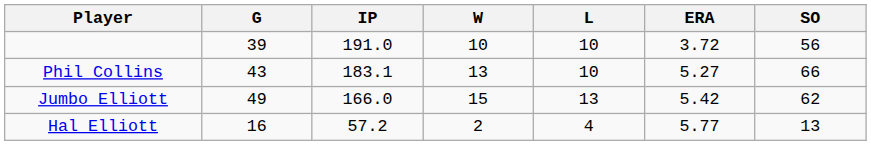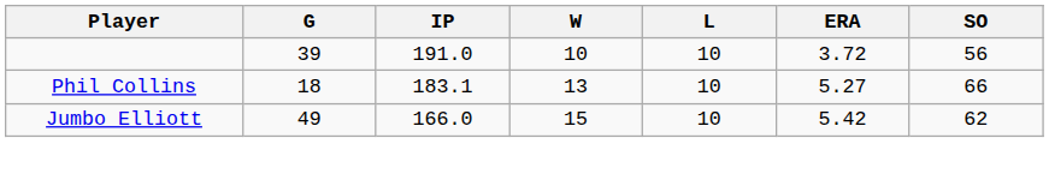 <table class="wikitable sortable">
 <tr>
 <th bgcolor="#DDDDFF" width="16%">Player</th>
 <th bgcolor="#DDDDFF" width="9%">G</th>
 <th bgcolor="#DDDDFF" width="9%">IP</th>
 <th bgcolor="#DDDDFF" width="9%">W</th>
 <th bgcolor="#DDDDFF" width="9%">L</th>
 <th bgcolor="#DDDDFF" width="9%">ERA</th>
 <th bgcolor="#DDDDFF" width="9%">SO</th>
 </tr>
 <tr align="center">
 <td></td>
 <td>39</td>
 <td>191.0</td>
 <td>10</td>
 <td>10</td>
 <td>3.72</td>
 <td>56</td>
 </tr>
 <tr align="center">
 <td><a href='#'>Phil Collins</a></td>
-<td>43</td>
+<td>18</td>
 <td>183.1</td>
 <td>13</td>
 <td>10</td>
 <td>5.27</td>
 <td>66</td>
 </tr>
 <tr align="center">
 <td><a href='#'>Jumbo Elliott</a></td>
 <td>49</td>
 <td>166.0</td>
 <td>15</td>
-<td>13</td>
+<td>10</td>
 <td>5.42</td>
 <td>62</td>
 </tr>
-<tr align="center">
-<td><a href='#'>Hal Elliott</a></td>
-<td>16</td>
-<td>57.2</td>
-<td>2</td>
-<td>4</td>
-<td>5.77</td>
-<td>13</td>
-</tr>
 </table>
